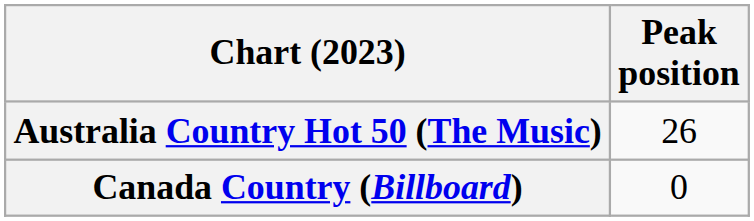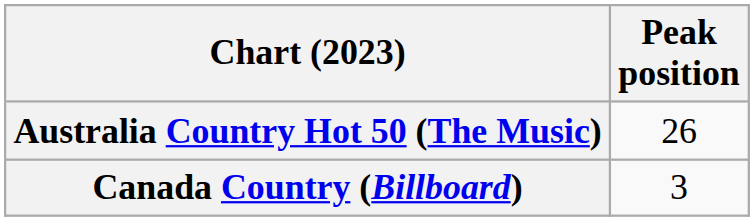 <table class="wikitable sortable plainrowheaders" style="text-align:center;">
 <tr>
 <th>Chart (2023)</th>
 <th>Peak<br>position</th>
 </tr>
 <tr>
 <th scope="row">Australia <a href='#'>Country Hot 50</a> (<a href='#'>The Music</a>)</th>
 <td>26</td>
 </tr>
 <tr>
 <th scope="row">Canada <a href='#'>Country</a> (<em><a href='#'>Billboard</a></em>)</th>
-<td>0</td>
+<td>3</td>
 </tr>
 </table>
